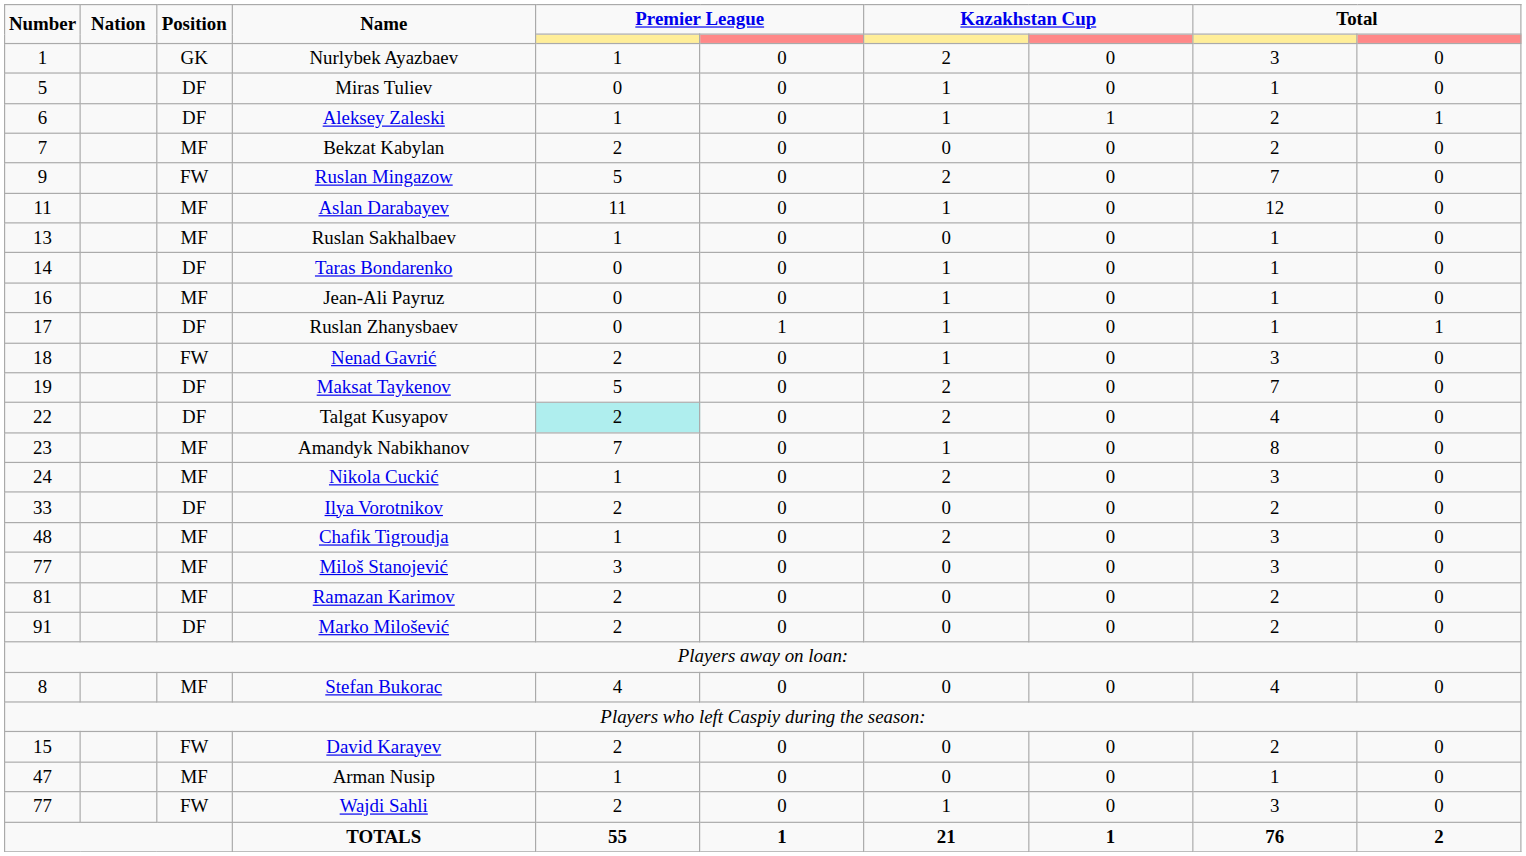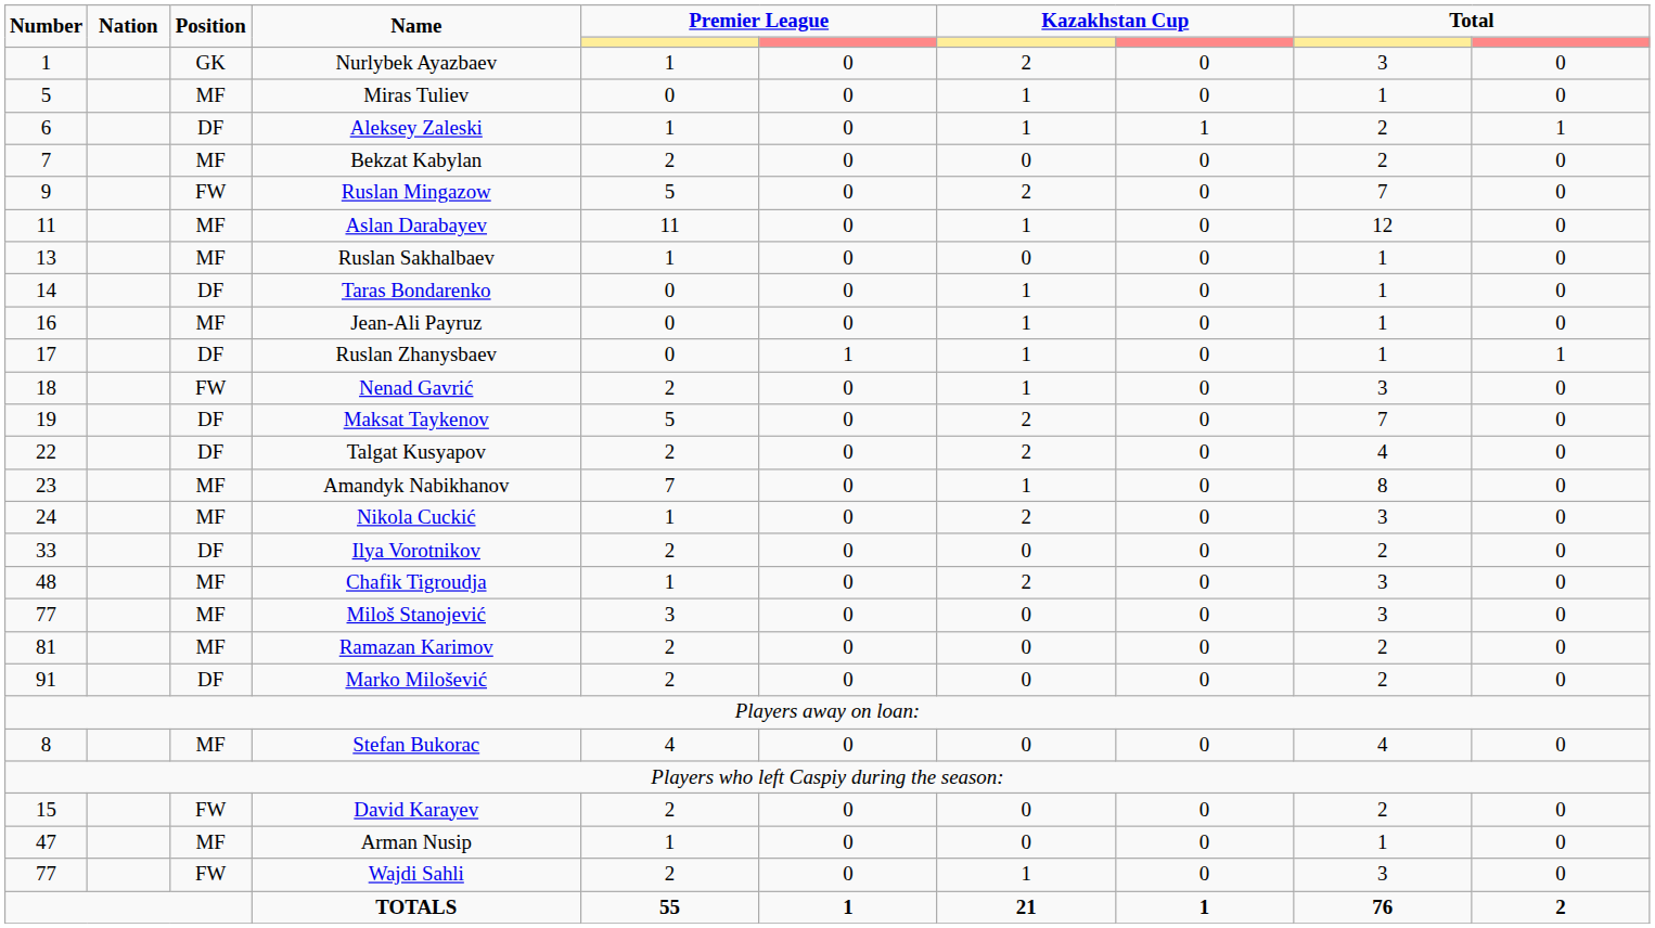 <table class="wikitable" style="text-align:center;">
 <tr>
 <td rowspan="2"  style="width:5%; text-align:center;"><strong>Number</strong></td>
 <td rowspan="2"  style="width:5%; text-align:center;"><strong>Nation</strong></td>
 <td rowspan="2"  style="width:5%; text-align:center;"><strong>Position</strong></td>
 <td rowspan="2"  style="width:20%; text-align:center;"><strong>Name</strong></td>
 <td colspan="2" style="text-align:center;"><strong><a href='#'>Premier League</a></strong></td>
 <td colspan="2" style="text-align:center;"><strong><a href='#'>Kazakhstan Cup</a></strong></td>
 <td colspan="2" style="text-align:center;"><strong>Total</strong></td>
 </tr>
 <tr>
 <th style="width:60px; background:#fe9;"></th>
 <th style="width:60px; background:#ff8888;"></th>
 <th style="width:60px; background:#fe9;"></th>
 <th style="width:60px; background:#ff8888;"></th>
 <th style="width:60px; background:#fe9;"></th>
 <th style="width:60px; background:#ff8888;"></th>
 </tr>
 <tr>
 <td>1</td>
 <td></td>
 <td>GK</td>
 <td>Nurlybek Ayazbaev</td>
 <td>1</td>
 <td>0</td>
 <td>2</td>
 <td>0</td>
 <td>3</td>
 <td>0</td>
 </tr>
 <tr>
 <td>5</td>
 <td></td>
-<td>DF</td>
+<td>MF</td>
 <td>Miras Tuliev</td>
 <td>0</td>
 <td>0</td>
 <td>1</td>
 <td>0</td>
 <td>1</td>
 <td>0</td>
 </tr>
 <tr>
 <td>6</td>
 <td></td>
 <td>DF</td>
 <td><a href='#'>Aleksey Zaleski</a></td>
 <td>1</td>
 <td>0</td>
 <td>1</td>
 <td>1</td>
 <td>2</td>
 <td>1</td>
 </tr>
 <tr>
 <td>7</td>
 <td></td>
 <td>MF</td>
 <td>Bekzat Kabylan</td>
 <td>2</td>
 <td>0</td>
 <td>0</td>
 <td>0</td>
 <td>2</td>
 <td>0</td>
 </tr>
 <tr>
 <td>9</td>
 <td></td>
 <td>FW</td>
 <td><a href='#'>Ruslan Mingazow</a></td>
 <td>5</td>
 <td>0</td>
 <td>2</td>
 <td>0</td>
 <td>7</td>
 <td>0</td>
 </tr>
 <tr>
 <td>11</td>
 <td></td>
 <td>MF</td>
 <td><a href='#'>Aslan Darabayev</a></td>
 <td>11</td>
 <td>0</td>
 <td>1</td>
 <td>0</td>
 <td>12</td>
 <td>0</td>
 </tr>
 <tr>
 <td>13</td>
 <td></td>
 <td>MF</td>
 <td>Ruslan Sakhalbaev</td>
 <td>1</td>
 <td>0</td>
 <td>0</td>
 <td>0</td>
 <td>1</td>
 <td>0</td>
 </tr>
 <tr>
 <td>14</td>
 <td></td>
 <td>DF</td>
 <td><a href='#'>Taras Bondarenko</a></td>
 <td>0</td>
 <td>0</td>
 <td>1</td>
 <td>0</td>
 <td>1</td>
 <td>0</td>
 </tr>
 <tr>
 <td>16</td>
 <td></td>
 <td>MF</td>
 <td>Jean-Ali Payruz</td>
 <td>0</td>
 <td>0</td>
 <td>1</td>
 <td>0</td>
 <td>1</td>
 <td>0</td>
 </tr>
 <tr>
 <td>17</td>
 <td></td>
 <td>DF</td>
 <td>Ruslan Zhanysbaev</td>
 <td>0</td>
 <td>1</td>
 <td>1</td>
 <td>0</td>
 <td>1</td>
 <td>1</td>
 </tr>
 <tr>
 <td>18</td>
 <td></td>
 <td>FW</td>
 <td><a href='#'>Nenad Gavrić</a></td>
 <td>2</td>
 <td>0</td>
 <td>1</td>
 <td>0</td>
 <td>3</td>
 <td>0</td>
 </tr>
 <tr>
 <td>19</td>
 <td></td>
 <td>DF</td>
 <td><a href='#'>Maksat Taykenov</a></td>
 <td>5</td>
 <td>0</td>
 <td>2</td>
 <td>0</td>
 <td>7</td>
 <td>0</td>
 </tr>
 <tr>
 <td>22</td>
 <td></td>
 <td>DF</td>
 <td>Talgat Kusyapov</td>
-<td style="background: paleturquoise;">2</td>
+<td>2</td>
 <td>0</td>
 <td>2</td>
 <td>0</td>
 <td>4</td>
 <td>0</td>
 </tr>
 <tr>
 <td>23</td>
 <td></td>
 <td>MF</td>
 <td>Amandyk Nabikhanov</td>
 <td>7</td>
 <td>0</td>
 <td>1</td>
 <td>0</td>
 <td>8</td>
 <td>0</td>
 </tr>
 <tr>
 <td>24</td>
 <td></td>
 <td>MF</td>
 <td><a href='#'>Nikola Cuckić</a></td>
 <td>1</td>
 <td>0</td>
 <td>2</td>
 <td>0</td>
 <td>3</td>
 <td>0</td>
 </tr>
 <tr>
 <td>33</td>
 <td></td>
 <td>DF</td>
 <td><a href='#'>Ilya Vorotnikov</a></td>
 <td>2</td>
 <td>0</td>
 <td>0</td>
 <td>0</td>
 <td>2</td>
 <td>0</td>
 </tr>
 <tr>
 <td>48</td>
 <td></td>
 <td>MF</td>
 <td><a href='#'>Chafik Tigroudja</a></td>
 <td>1</td>
 <td>0</td>
 <td>2</td>
 <td>0</td>
 <td>3</td>
 <td>0</td>
 </tr>
 <tr>
 <td>77</td>
 <td></td>
 <td>MF</td>
 <td><a href='#'>Miloš Stanojević</a></td>
 <td>3</td>
 <td>0</td>
 <td>0</td>
 <td>0</td>
 <td>3</td>
 <td>0</td>
 </tr>
 <tr>
 <td>81</td>
 <td></td>
 <td>MF</td>
 <td><a href='#'>Ramazan Karimov</a></td>
 <td>2</td>
 <td>0</td>
 <td>0</td>
 <td>0</td>
 <td>2</td>
 <td>0</td>
 </tr>
 <tr>
 <td>91</td>
 <td></td>
 <td>DF</td>
 <td><a href='#'>Marko Milošević</a></td>
 <td>2</td>
 <td>0</td>
 <td>0</td>
 <td>0</td>
 <td>2</td>
 <td>0</td>
 </tr>
 <tr>
 <td colspan="14"><em>Players away on loan:</em></td>
 </tr>
 <tr>
 <td>8</td>
 <td></td>
 <td>MF</td>
 <td><a href='#'>Stefan Bukorac</a></td>
 <td>4</td>
 <td>0</td>
 <td>0</td>
 <td>0</td>
 <td>4</td>
 <td>0</td>
 </tr>
 <tr>
 <td colspan="14"><em>Players who left Caspiy during the season:</em></td>
 </tr>
 <tr>
 <td>15</td>
 <td></td>
 <td>FW</td>
 <td><a href='#'>David Karayev</a></td>
 <td>2</td>
 <td>0</td>
 <td>0</td>
 <td>0</td>
 <td>2</td>
 <td>0</td>
 </tr>
 <tr>
 <td>47</td>
 <td></td>
 <td>MF</td>
 <td>Arman Nusip</td>
 <td>1</td>
 <td>0</td>
 <td>0</td>
 <td>0</td>
 <td>1</td>
 <td>0</td>
 </tr>
 <tr>
 <td>77</td>
 <td></td>
 <td>FW</td>
 <td><a href='#'>Wajdi Sahli</a></td>
 <td>2</td>
 <td>0</td>
 <td>1</td>
 <td>0</td>
 <td>3</td>
 <td>0</td>
 </tr>
 <tr>
 <td colspan="3"></td>
 <td><strong>TOTALS</strong></td>
 <td><strong>55</strong></td>
 <td><strong>1</strong></td>
 <td><strong>21</strong></td>
 <td><strong>1</strong></td>
 <td><strong>76</strong></td>
 <td><strong>2</strong></td>
 </tr>
 </table>
